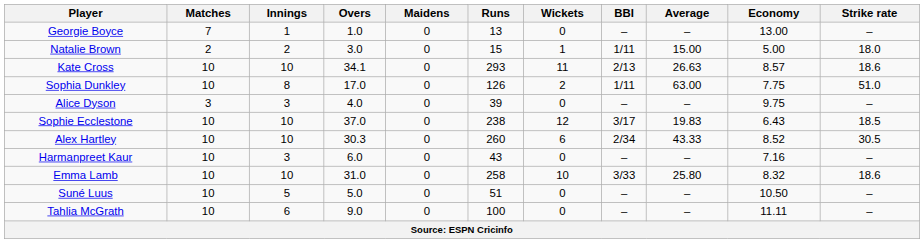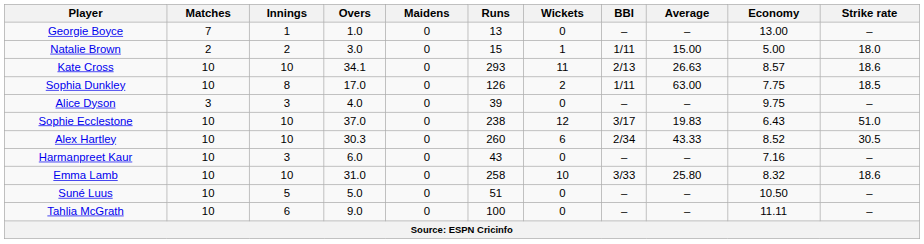 <table class="wikitable" style="text-align:center; width:65%;">
 <tr>
 <th>Player</th>
 <th>Matches</th>
 <th>Innings</th>
 <th>Overs</th>
 <th>Maidens</th>
 <th>Runs</th>
 <th>Wickets</th>
 <th>BBI</th>
 <th>Average</th>
 <th>Economy</th>
 <th>Strike rate</th>
 </tr>
 <tr>
 <td><a href='#'>Georgie Boyce</a></td>
 <td>7</td>
 <td>1</td>
 <td>1.0</td>
 <td>0</td>
 <td>13</td>
 <td>0</td>
 <td>–</td>
 <td>–</td>
 <td>13.00</td>
 <td>–</td>
 </tr>
 <tr>
 <td><a href='#'>Natalie Brown</a></td>
 <td>2</td>
 <td>2</td>
 <td>3.0</td>
 <td>0</td>
 <td>15</td>
 <td>1</td>
 <td>1/11</td>
 <td>15.00</td>
 <td>5.00</td>
 <td>18.0</td>
 </tr>
 <tr>
 <td><a href='#'>Kate Cross</a></td>
 <td>10</td>
 <td>10</td>
 <td>34.1</td>
 <td>0</td>
 <td>293</td>
 <td>11</td>
 <td>2/13</td>
 <td>26.63</td>
 <td>8.57</td>
 <td>18.6</td>
 </tr>
 <tr>
 <td><a href='#'>Sophia Dunkley</a></td>
 <td>10</td>
 <td>8</td>
 <td>17.0</td>
 <td>0</td>
 <td>126</td>
 <td>2</td>
 <td>1/11</td>
 <td>63.00</td>
 <td>7.75</td>
-<td>51.0</td>
+<td>18.5</td>
 </tr>
 <tr>
 <td><a href='#'>Alice Dyson</a></td>
 <td>3</td>
 <td>3</td>
 <td>4.0</td>
 <td>0</td>
 <td>39</td>
 <td>0</td>
 <td>–</td>
 <td>–</td>
 <td>9.75</td>
 <td>–</td>
 </tr>
 <tr>
 <td><a href='#'>Sophie Ecclestone</a></td>
 <td>10</td>
 <td>10</td>
 <td>37.0</td>
 <td>0</td>
 <td>238</td>
 <td>12</td>
 <td>3/17</td>
 <td>19.83</td>
 <td>6.43</td>
-<td>18.5</td>
+<td>51.0</td>
 </tr>
 <tr>
 <td><a href='#'>Alex Hartley</a></td>
 <td>10</td>
 <td>10</td>
 <td>30.3</td>
 <td>0</td>
 <td>260</td>
 <td>6</td>
 <td>2/34</td>
 <td>43.33</td>
 <td>8.52</td>
 <td>30.5</td>
 </tr>
 <tr>
 <td><a href='#'>Harmanpreet Kaur</a></td>
 <td>10</td>
 <td>3</td>
 <td>6.0</td>
 <td>0</td>
 <td>43</td>
 <td>0</td>
 <td>–</td>
 <td>–</td>
 <td>7.16</td>
 <td>–</td>
 </tr>
 <tr>
 <td><a href='#'>Emma Lamb</a></td>
 <td>10</td>
 <td>10</td>
 <td>31.0</td>
 <td>0</td>
 <td>258</td>
 <td>10</td>
 <td>3/33</td>
 <td>25.80</td>
 <td>8.32</td>
 <td>18.6</td>
 </tr>
 <tr>
 <td><a href='#'>Suné Luus</a></td>
 <td>10</td>
 <td>5</td>
 <td>5.0</td>
 <td>0</td>
 <td>51</td>
 <td>0</td>
 <td>–</td>
 <td>–</td>
 <td>10.50</td>
 <td>–</td>
 </tr>
 <tr>
 <td><a href='#'>Tahlia McGrath</a></td>
 <td>10</td>
 <td>6</td>
 <td>9.0</td>
 <td>0</td>
 <td>100</td>
 <td>0</td>
 <td>–</td>
 <td>–</td>
 <td>11.11</td>
 <td>–</td>
 </tr>
 <tr>
 <th colspan="13"><small>Source: ESPN Cricinfo </small></th>
 </tr>
 </table>
